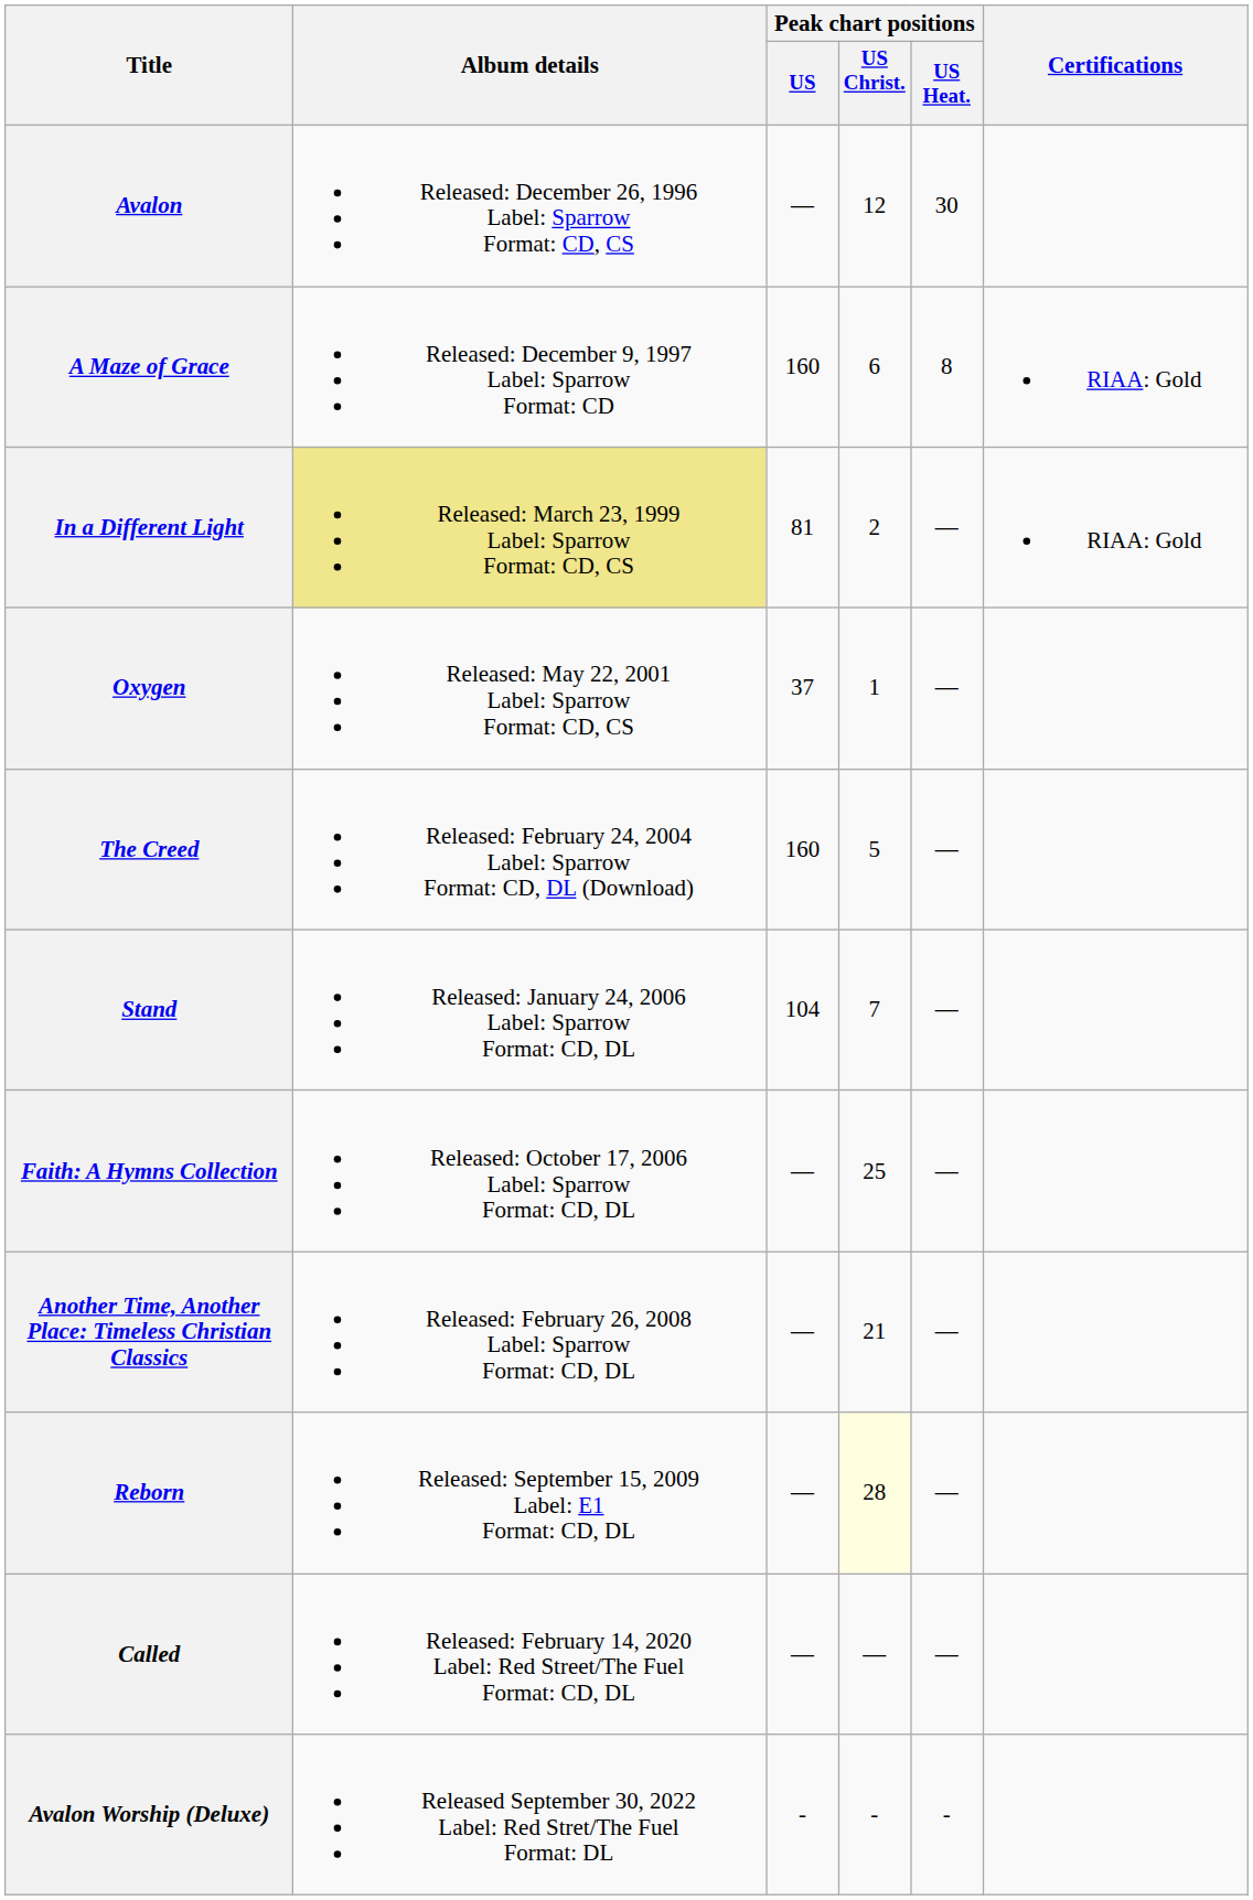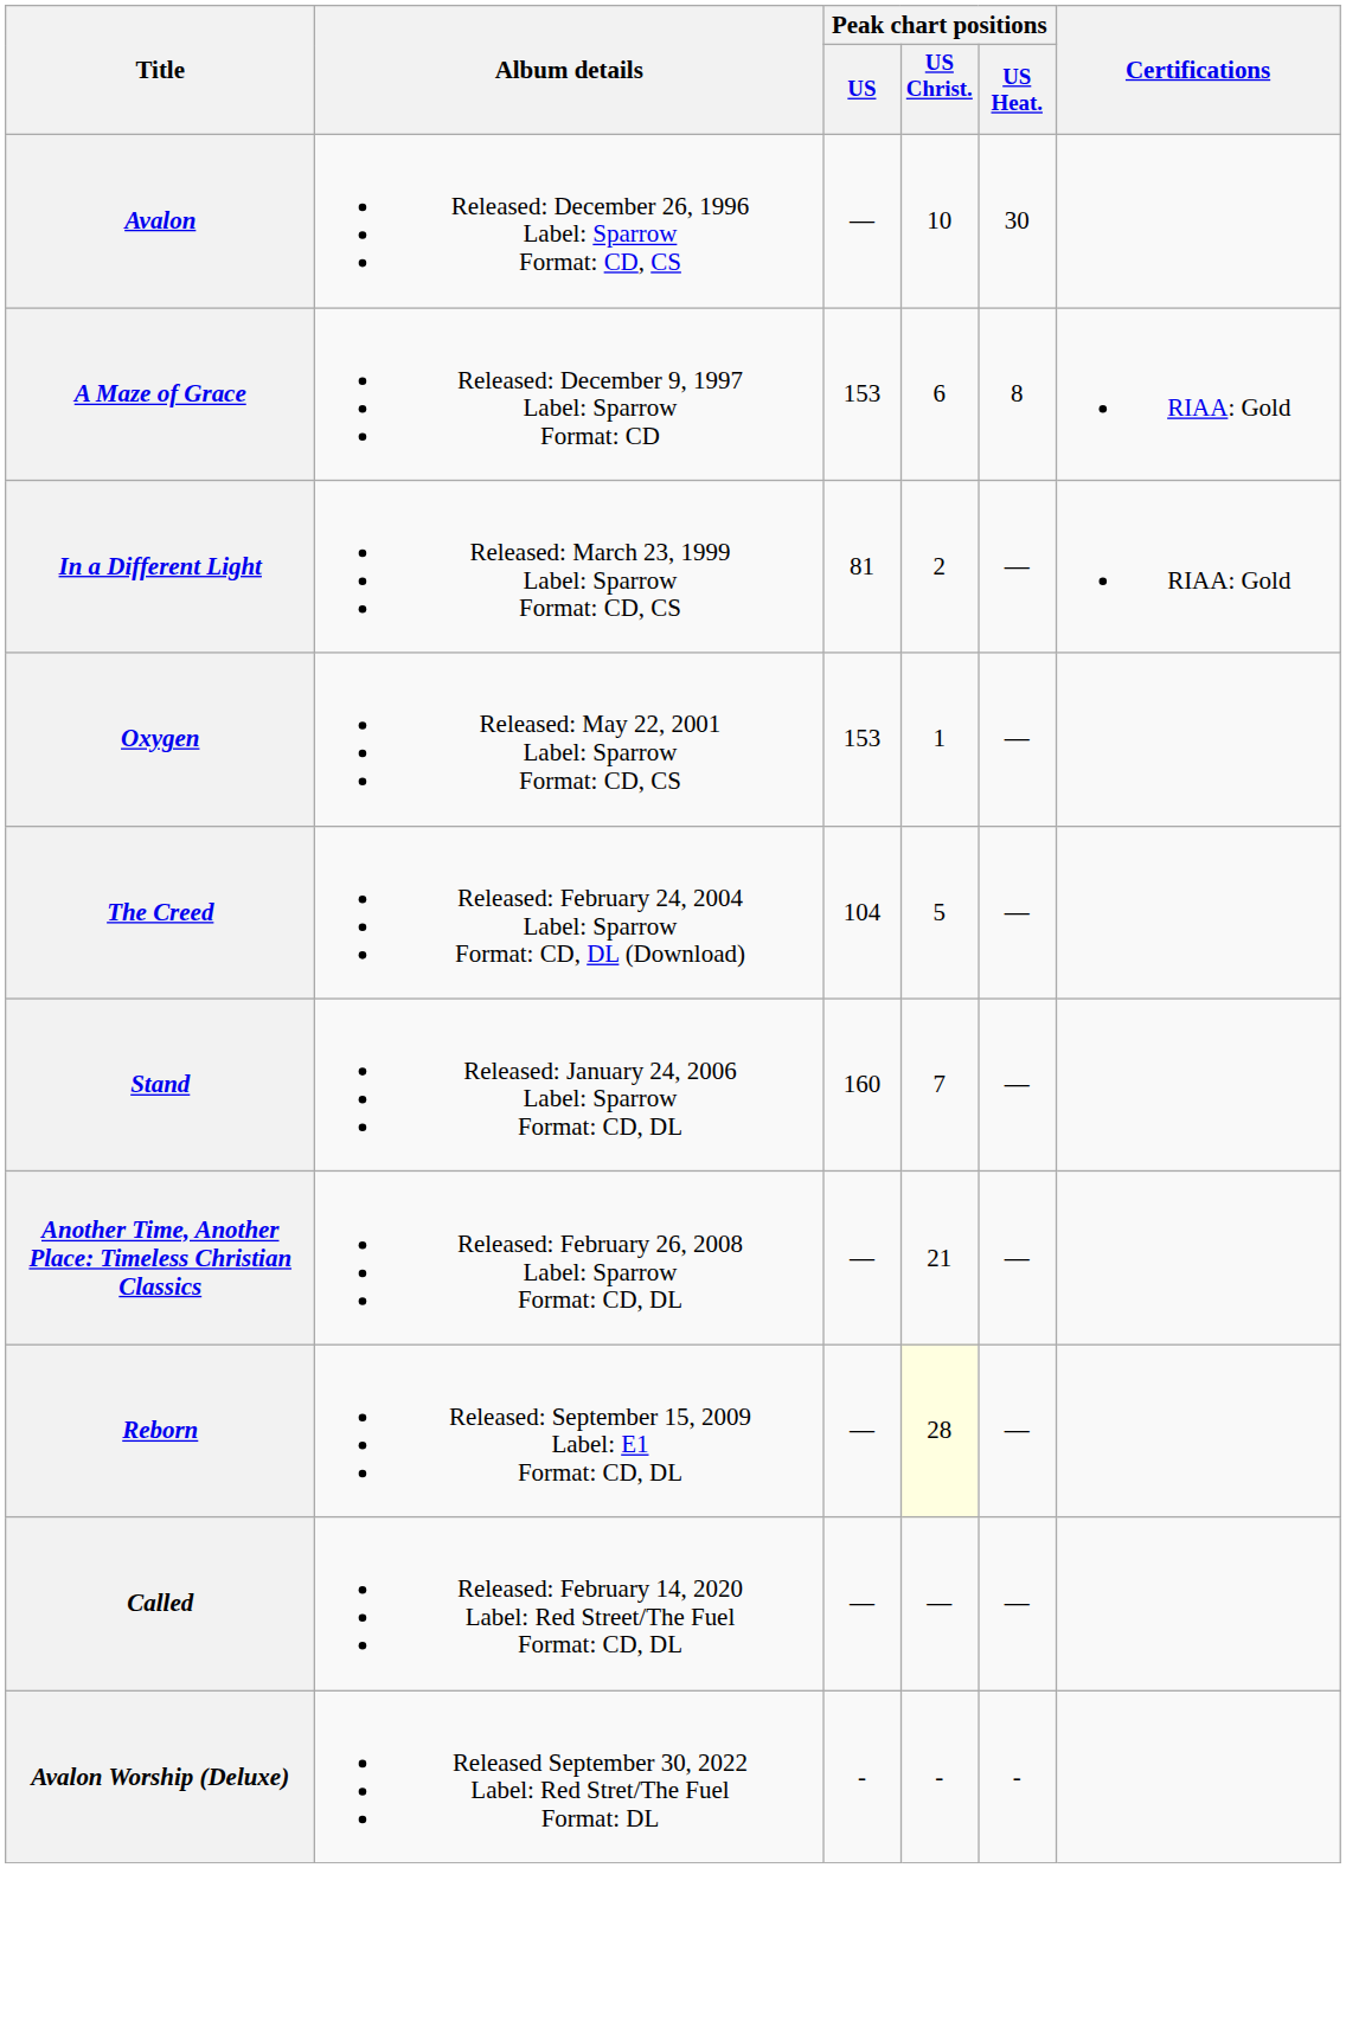 <table class="wikitable plainrowheaders" style="text-align:center;">
 <tr>
 <th scope="col" rowspan="2" style="width:12em;">Title</th>
 <th scope="col" rowspan="2" style="width:20em;">Album details</th>
 <th scope="col" colspan="3">Peak chart positions</th>
 <th scope="col" rowspan="2" style="width:11em;"><a href='#'>Certifications</a></th>
 </tr>
 <tr>
 <th scope="col" style="width:3em;font-size:90%;"><a href='#'>US</a><br></th>
 <th scope="col" style="width:3em;font-size:90%;"><a href='#'>US<br>Christ.</a><br><br></th>
 <th scope="col" style="width:3em;font-size:90%;"><a href='#'>US<br>Heat.</a><br></th>
 </tr>
 <tr>
 <th scope="row"><em><a href='#'>Avalon</a></em></th>
 <td><br><ul><li>Released: December 26, 1996</li><li>Label: <a href='#'>Sparrow</a></li><li>Format: <a href='#'>CD</a>, <a href='#'>CS</a></li></ul></td>
 <td>—</td>
-<td>12</td>
+<td>10</td>
 <td>30</td>
 <td></td>
 </tr>
 <tr>
 <th scope="row"><em><a href='#'>A Maze of Grace</a></em></th>
 <td><br><ul><li>Released: December 9, 1997</li><li>Label: Sparrow</li><li>Format: CD</li></ul></td>
-<td>160</td>
+<td>153</td>
 <td>6</td>
 <td>8</td>
 <td><br><ul><li><a href='#'>RIAA</a>: Gold</li></ul></td>
 </tr>
 <tr>
 <th scope="row"><em><a href='#'>In a Different Light</a></em></th>
-<td style="background: khaki;"><br><ul><li>Released: March 23, 1999</li><li>Label: Sparrow</li><li>Format: CD, CS</li></ul></td>
+<td><br><ul><li>Released: March 23, 1999</li><li>Label: Sparrow</li><li>Format: CD, CS</li></ul></td>
 <td>81</td>
 <td>2</td>
 <td>—</td>
 <td><br><ul><li>RIAA: Gold</li></ul></td>
 </tr>
 <tr>
 <th scope="row"><em><a href='#'>Oxygen</a></em></th>
 <td><br><ul><li>Released: May 22, 2001</li><li>Label: Sparrow</li><li>Format: CD, CS</li></ul></td>
-<td>37</td>
+<td>153</td>
 <td>1</td>
 <td>—</td>
 <td></td>
 </tr>
 <tr>
 <th scope="row"><em><a href='#'>The Creed</a></em></th>
 <td><br><ul><li>Released: February 24, 2004</li><li>Label: Sparrow</li><li>Format: CD, <a href='#'>DL</a> (Download)</li></ul></td>
-<td>160</td>
+<td>104</td>
 <td>5</td>
 <td>—</td>
 <td></td>
 </tr>
 <tr>
 <th scope="row"><em><a href='#'>Stand</a></em></th>
 <td><br><ul><li>Released: January 24, 2006</li><li>Label: Sparrow</li><li>Format: CD, DL</li></ul></td>
-<td>104</td>
+<td>160</td>
 <td>7</td>
-<td>—</td>
-<td></td>
-</tr>
-<tr>
-<th scope="row"><em><a href='#'>Faith: A Hymns Collection</a></em></th>
-<td><br><ul><li>Released: October 17, 2006</li><li>Label: Sparrow</li><li>Format: CD, DL</li></ul></td>
-<td>—</td>
-<td>25</td>
 <td>—</td>
 <td></td>
 </tr>
 <tr>
 <th scope="row"><em><a href='#'>Another Time, Another Place: Timeless Christian Classics</a></em></th>
 <td><br><ul><li>Released: February 26, 2008</li><li>Label: Sparrow</li><li>Format: CD, DL</li></ul></td>
 <td>—</td>
 <td>21</td>
 <td>—</td>
 <td></td>
 </tr>
 <tr>
 <th scope="row"><em><a href='#'>Reborn</a></em></th>
 <td><br><ul><li>Released: September 15, 2009</li><li>Label: <a href='#'>E1</a></li><li>Format: CD, DL</li></ul></td>
 <td>—</td>
 <td style="background: lightyellow;">28</td>
 <td>—</td>
 <td></td>
 </tr>
 <tr>
 <th scope="row"><em>Called</em></th>
 <td><br><ul><li>Released: February 14, 2020</li><li>Label: Red Street/The Fuel</li><li>Format: CD, DL</li></ul></td>
 <td>—</td>
 <td>—</td>
 <td>—</td>
 <td></td>
 </tr>
 <tr>
 <th scope="row"><em>Avalon Worship (Deluxe)</em></th>
 <td><br><ul><li>Released September 30, 2022</li><li>Label: Red Stret/The Fuel</li><li>Format: DL</li></ul></td>
 <td>-</td>
 <td>-</td>
 <td>-</td>
 <td></td>
 </tr>
 </table>
